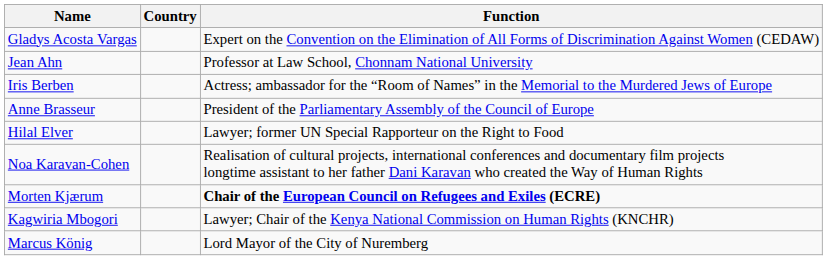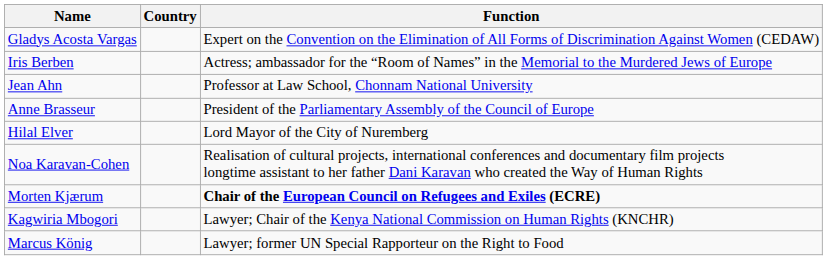 <table class="wikitable">
 <tr>
 <th>Name</th>
 <th>Country</th>
 <th>Function</th>
 </tr>
 <tr>
 <td><a href='#'>Gladys Acosta Vargas</a></td>
 <td></td>
 <td>Expert on the <a href='#'>Convention on the Elimination of All Forms of Discrimination Against Women</a> (CEDAW)</td>
 </tr>
 <tr>
+<td><a href='#'>Iris Berben</a></td>
+<td></td>
+<td>Actress; ambassador for the “Room of Names” in the <a href='#'>Memorial to the Murdered Jews of Europe</a></td>
+</tr>
+<tr>
 <td><a href='#'>Jean Ahn</a></td>
 <td></td>
 <td>Professor at Law School, <a href='#'>Chonnam National University</a></td>
-</tr>
-<tr>
-<td><a href='#'>Iris Berben</a></td>
-<td></td>
-<td>Actress; ambassador for the “Room of Names” in the <a href='#'>Memorial to the Murdered Jews of Europe</a></td>
 </tr>
 <tr>
 <td><a href='#'>Anne Brasseur</a></td>
 <td></td>
 <td>President of the <a href='#'>Parliamentary Assembly of the Council of Europe</a></td>
 </tr>
 <tr>
 <td><a href='#'>Hilal Elver</a></td>
 <td></td>
-<td>Lawyer; former UN Special Rapporteur on the Right to Food</td>
+<td>Lord Mayor of the City of Nuremberg</td>
 </tr>
 <tr>
 <td><a href='#'>Noa Karavan-Cohen</a></td>
 <td></td>
 <td>Realisation of cultural projects, international conferences and documentary film projects<br>longtime assistant to her father <a href='#'>Dani Karavan</a> who created the Way of Human Rights</td>
 </tr>
 <tr>
 <td><a href='#'>Morten Kjærum</a></td>
 <td></td>
 <td><strong>Chair of the <a href='#'>European Council on Refugees and Exiles</a> (ECRE)</strong></td>
 </tr>
 <tr>
 <td><a href='#'>Kagwiria Mbogori</a></td>
 <td></td>
 <td>Lawyer; Chair of the <a href='#'>Kenya National Commission on Human Rights</a> (KNCHR)</td>
 </tr>
 <tr>
 <td><a href='#'>Marcus König</a></td>
 <td></td>
-<td>Lord Mayor of the City of Nuremberg</td>
+<td>Lawyer; former UN Special Rapporteur on the Right to Food</td>
 </tr>
 </table>
